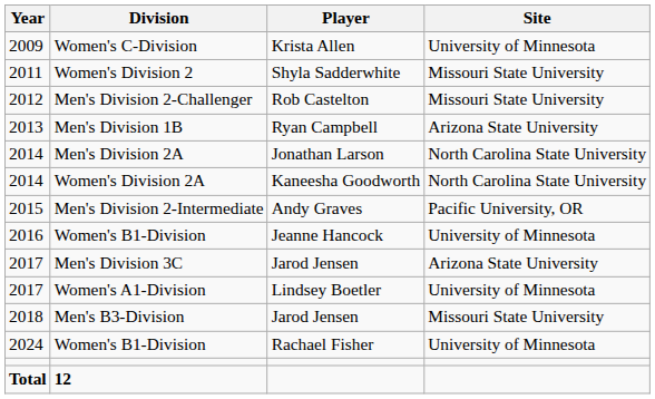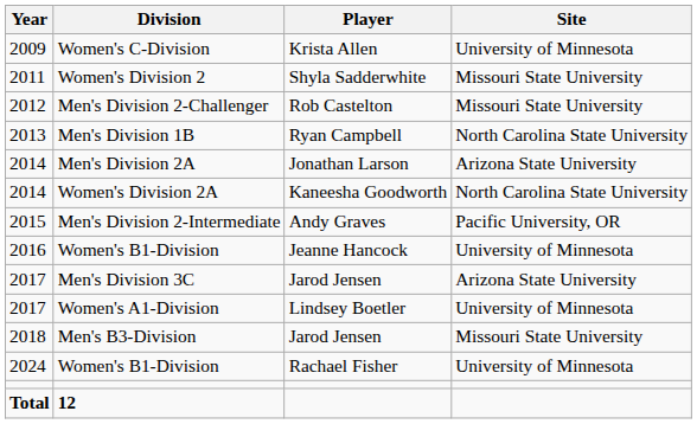 <table class="wikitable sortable mw-collapsible">
 <tr>
 <th>Year</th>
 <th>Division</th>
 <th>Player</th>
 <th>Site</th>
 </tr>
 <tr>
 <td>2009</td>
 <td>Women's C-Division</td>
 <td>Krista Allen</td>
 <td>University of Minnesota</td>
 </tr>
 <tr>
 <td>2011</td>
 <td>Women's Division 2</td>
 <td>Shyla Sadderwhite</td>
 <td>Missouri State University</td>
 </tr>
 <tr>
 <td>2012</td>
 <td>Men's Division 2-Challenger</td>
 <td>Rob Castelton</td>
 <td>Missouri State University</td>
 </tr>
 <tr>
 <td>2013</td>
 <td>Men's Division 1B</td>
 <td>Ryan Campbell</td>
-<td>Arizona State University</td>
+<td>North Carolina State University</td>
 </tr>
 <tr>
 <td>2014</td>
 <td>Men's Division 2A</td>
 <td>Jonathan Larson</td>
-<td>North Carolina State University</td>
+<td>Arizona State University</td>
 </tr>
 <tr>
 <td>2014</td>
 <td>Women's Division 2A</td>
 <td>Kaneesha Goodworth</td>
 <td>North Carolina State University</td>
 </tr>
 <tr>
 <td>2015</td>
 <td>Men's Division 2-Intermediate</td>
 <td>Andy Graves</td>
 <td>Pacific University, OR</td>
 </tr>
 <tr>
 <td>2016</td>
 <td>Women's B1-Division</td>
 <td>Jeanne Hancock</td>
 <td>University of Minnesota</td>
 </tr>
 <tr>
 <td>2017</td>
 <td>Men's Division 3C</td>
 <td>Jarod Jensen</td>
 <td>Arizona State University</td>
 </tr>
 <tr>
 <td>2017</td>
 <td>Women's A1-Division</td>
 <td>Lindsey Boetler</td>
 <td>University of Minnesota</td>
 </tr>
 <tr>
 <td>2018</td>
 <td>Men's B3-Division</td>
 <td>Jarod Jensen</td>
 <td>Missouri State University</td>
 </tr>
 <tr>
 <td>2024</td>
 <td>Women's B1-Division</td>
 <td>Rachael Fisher</td>
 <td>University of Minnesota</td>
 </tr>
 <tr>
 <td></td>
 <td></td>
 <td></td>
 <td></td>
 </tr>
 <tr>
 <td><strong>Total</strong></td>
 <td><strong>12</strong></td>
 <td></td>
 <td></td>
 </tr>
 </table>
